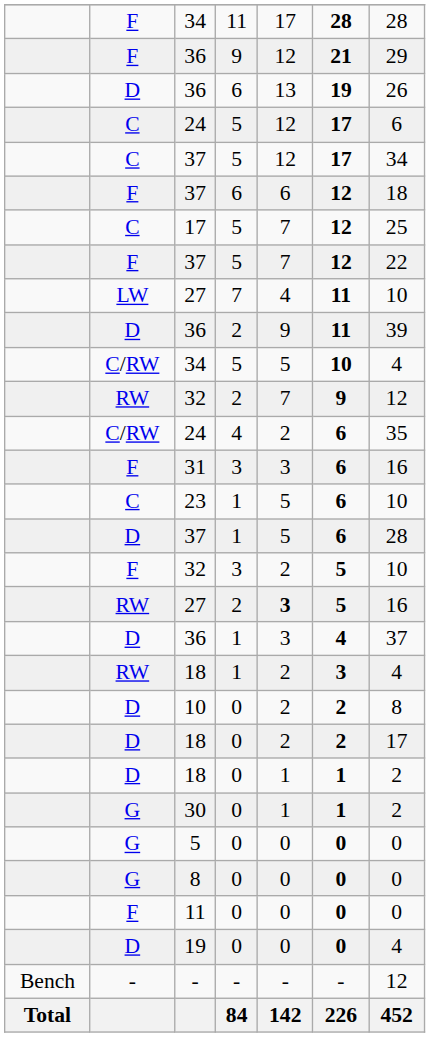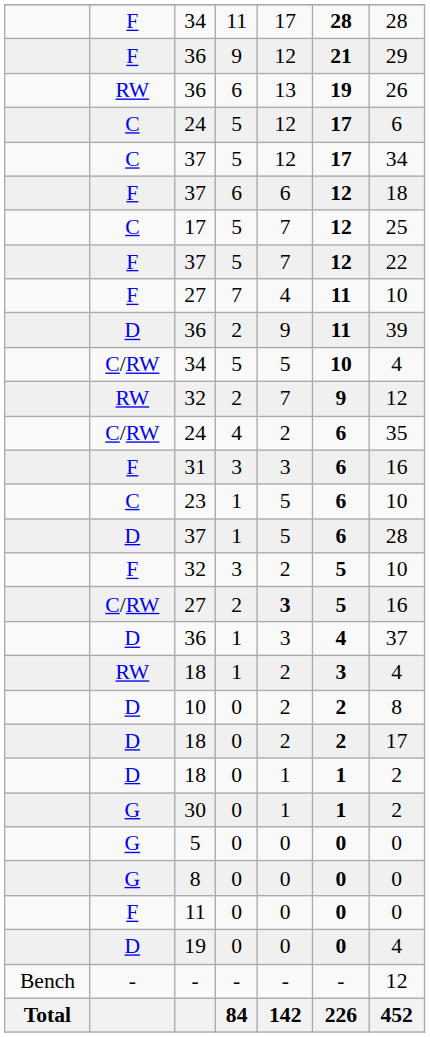 <table class="wikitable sortable" width ="50%">
 <tr align="center">
 </tr>
 <tr align="center" bgcolor="">
 <td></td>
 <td><a href='#'>F</a></td>
 <td>34</td>
 <td>11</td>
 <td>17</td>
 <td><strong>28</strong></td>
 <td>28</td>
 </tr>
 <tr align="center" bgcolor="f0f0f0">
 <td></td>
 <td><a href='#'>F</a></td>
 <td>36</td>
 <td>9</td>
 <td>12</td>
 <td><strong>21</strong></td>
 <td>29</td>
 </tr>
 <tr align="center" bgcolor="">
 <td></td>
-<td><a href='#'>D</a></td>
+<td><a href='#'>RW</a></td>
 <td>36</td>
 <td>6</td>
 <td>13</td>
 <td><strong>19</strong></td>
 <td>26</td>
 </tr>
 <tr align="center" bgcolor="f0f0f0">
 <td></td>
 <td><a href='#'>C</a></td>
 <td>24</td>
 <td>5</td>
 <td>12</td>
 <td><strong>17</strong></td>
 <td>6</td>
 </tr>
 <tr align="center" bgcolor="">
 <td></td>
 <td><a href='#'>C</a></td>
 <td>37</td>
 <td>5</td>
 <td>12</td>
 <td><strong>17</strong></td>
 <td>34</td>
 </tr>
 <tr align="center" bgcolor="f0f0f0">
 <td></td>
 <td><a href='#'>F</a></td>
 <td>37</td>
 <td>6</td>
 <td>6</td>
 <td><strong>12</strong></td>
 <td>18</td>
 </tr>
 <tr align="center" bgcolor="">
 <td></td>
 <td><a href='#'>C</a></td>
 <td>17</td>
 <td>5</td>
 <td>7</td>
 <td><strong>12</strong></td>
 <td>25</td>
 </tr>
 <tr align="center" bgcolor="f0f0f0">
 <td></td>
 <td><a href='#'>F</a></td>
 <td>37</td>
 <td>5</td>
 <td>7</td>
 <td><strong>12</strong></td>
 <td>22</td>
 </tr>
 <tr align="center" bgcolor="">
 <td></td>
-<td><a href='#'>LW</a></td>
+<td><a href='#'>F</a></td>
 <td>27</td>
 <td>7</td>
 <td>4</td>
 <td><strong>11</strong></td>
 <td>10</td>
 </tr>
 <tr align="center" bgcolor="f0f0f0">
 <td></td>
 <td><a href='#'>D</a></td>
 <td>36</td>
 <td>2</td>
 <td>9</td>
 <td><strong>11</strong></td>
 <td>39</td>
 </tr>
 <tr align="center" bgcolor="">
 <td></td>
 <td><a href='#'>C</a>/<a href='#'>RW</a></td>
 <td>34</td>
 <td>5</td>
 <td>5</td>
 <td><strong>10</strong></td>
 <td>4</td>
 </tr>
 <tr align="center" bgcolor="f0f0f0">
 <td></td>
 <td><a href='#'>RW</a></td>
 <td>32</td>
 <td>2</td>
 <td>7</td>
 <td><strong>9</strong></td>
 <td>12</td>
 </tr>
 <tr align="center" bgcolor="">
 <td></td>
 <td><a href='#'>C</a>/<a href='#'>RW</a></td>
 <td>24</td>
 <td>4</td>
 <td>2</td>
 <td><strong>6</strong></td>
 <td>35</td>
 </tr>
 <tr align="center" bgcolor="f0f0f0">
 <td></td>
 <td><a href='#'>F</a></td>
 <td>31</td>
 <td>3</td>
 <td>3</td>
 <td><strong>6</strong></td>
 <td>16</td>
 </tr>
 <tr align="center" bgcolor="">
 <td></td>
 <td><a href='#'>C</a></td>
 <td>23</td>
 <td>1</td>
 <td>5</td>
 <td><strong>6</strong></td>
 <td>10</td>
 </tr>
 <tr align="center" bgcolor="f0f0f0">
 <td></td>
 <td><a href='#'>D</a></td>
 <td>37</td>
 <td>1</td>
 <td>5</td>
 <td><strong>6</strong></td>
 <td>28</td>
 </tr>
 <tr align="center" bgcolor="">
 <td></td>
 <td><a href='#'>F</a></td>
 <td>32</td>
 <td>3</td>
 <td>2</td>
 <td><strong>5</strong></td>
 <td>10</td>
 </tr>
 <tr align="center" bgcolor="f0f0f0">
 <td></td>
-<td><a href='#'>RW</a></td>
+<td><a href='#'>C</a>/<a href='#'>RW</a></td>
 <td>27</td>
 <td>2</td>
 <td><strong>3</strong></td>
 <td><strong>5</strong></td>
 <td>16</td>
 </tr>
 <tr align="center" bgcolor="">
 <td></td>
 <td><a href='#'>D</a></td>
 <td>36</td>
 <td>1</td>
 <td>3</td>
 <td><strong>4</strong></td>
 <td>37</td>
 </tr>
 <tr align="center" bgcolor="f0f0f0">
 <td></td>
 <td><a href='#'>RW</a></td>
 <td>18</td>
 <td>1</td>
 <td>2</td>
 <td><strong>3</strong></td>
 <td>4</td>
 </tr>
 <tr align="center" bgcolor="">
 <td></td>
 <td><a href='#'>D</a></td>
 <td>10</td>
 <td>0</td>
 <td>2</td>
 <td><strong>2</strong></td>
 <td>8</td>
 </tr>
 <tr align="center" bgcolor="f0f0f0">
 <td></td>
 <td><a href='#'>D</a></td>
 <td>18</td>
 <td>0</td>
 <td>2</td>
 <td><strong>2</strong></td>
 <td>17</td>
 </tr>
 <tr align="center" bgcolor="">
 <td></td>
 <td><a href='#'>D</a></td>
 <td>18</td>
 <td>0</td>
 <td>1</td>
 <td><strong>1</strong></td>
 <td>2</td>
 </tr>
 <tr align="center" bgcolor="f0f0f0">
 <td></td>
 <td><a href='#'>G</a></td>
 <td>30</td>
 <td>0</td>
 <td>1</td>
 <td><strong>1</strong></td>
 <td>2</td>
 </tr>
 <tr align="center" bgcolor="">
 <td></td>
 <td><a href='#'>G</a></td>
 <td>5</td>
 <td>0</td>
 <td>0</td>
 <td><strong>0</strong></td>
 <td>0</td>
 </tr>
 <tr align="center" bgcolor="f0f0f0">
 <td></td>
 <td><a href='#'>G</a></td>
 <td>8</td>
 <td>0</td>
 <td>0</td>
 <td><strong>0</strong></td>
 <td>0</td>
 </tr>
 <tr align="center" bgcolor="">
 <td></td>
 <td><a href='#'>F</a></td>
 <td>11</td>
 <td>0</td>
 <td>0</td>
 <td><strong>0</strong></td>
 <td>0</td>
 </tr>
 <tr align="center" bgcolor="f0f0f0">
 <td></td>
 <td><a href='#'>D</a></td>
 <td>19</td>
 <td>0</td>
 <td>0</td>
 <td><strong>0</strong></td>
 <td>4</td>
 </tr>
 <tr align="center" bgcolor="">
 <td>Bench</td>
 <td>-</td>
 <td>-</td>
 <td>-</td>
 <td>-</td>
 <td>-</td>
 <td>12</td>
 </tr>
 <tr>
 <th>Total</th>
 <th></th>
 <th></th>
 <th>84</th>
 <th>142</th>
 <th>226</th>
 <th>452</th>
 </tr>
 </table>
